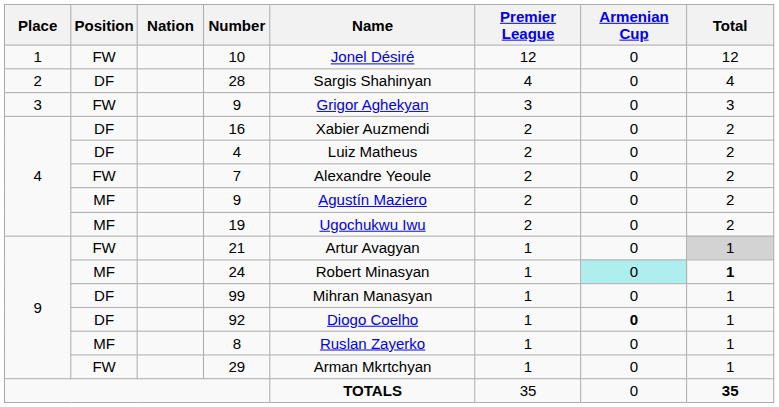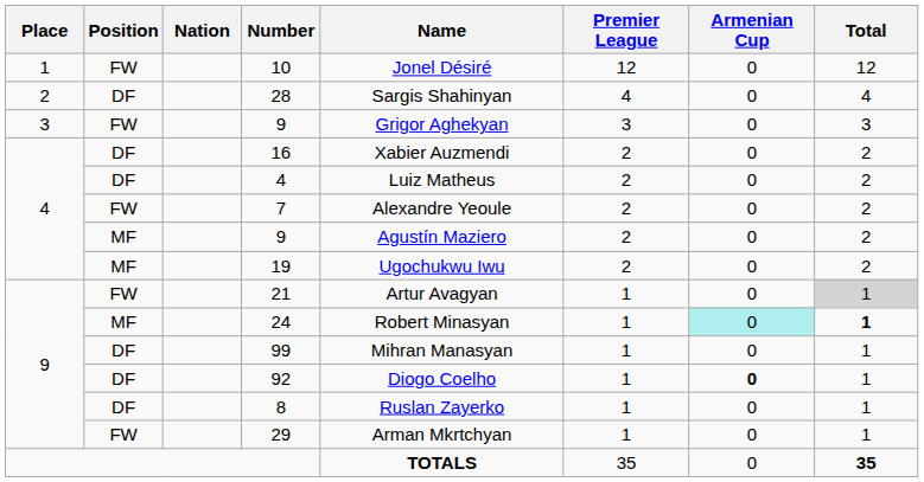 <table class="wikitable" style="font-size: 95%; text-align: center;">
 <tr>
 <th width=60>Place</th>
 <th width=60>Position</th>
 <th width=60>Nation</th>
 <th width=60>Number</th>
 <th width=200>Name</th>
 <th width=100><a href='#'>Premier League</a></th>
 <th width=100><a href='#'>Armenian Cup</a></th>
 <th width=80><strong>Total</strong></th>
 </tr>
 <tr>
 <td>1</td>
 <td>FW</td>
 <td></td>
 <td>10</td>
 <td><a href='#'>Jonel Désiré</a></td>
 <td>12</td>
 <td>0</td>
 <td>12</td>
 </tr>
 <tr>
 <td>2</td>
 <td>DF</td>
 <td></td>
 <td>28</td>
 <td>Sargis Shahinyan</td>
 <td>4</td>
 <td>0</td>
 <td>4</td>
 </tr>
 <tr>
 <td>3</td>
 <td>FW</td>
 <td></td>
 <td>9</td>
 <td><a href='#'>Grigor Aghekyan</a></td>
 <td>3</td>
 <td>0</td>
 <td>3</td>
 </tr>
 <tr>
 <td rowspan="5">4</td>
 <td>DF</td>
 <td></td>
 <td>16</td>
 <td>Xabier Auzmendi</td>
 <td>2</td>
 <td>0</td>
 <td>2</td>
 </tr>
 <tr>
 <td>DF</td>
 <td></td>
 <td>4</td>
 <td>Luiz Matheus</td>
 <td>2</td>
 <td>0</td>
 <td>2</td>
 </tr>
 <tr>
 <td>FW</td>
 <td></td>
 <td>7</td>
 <td>Alexandre Yeoule</td>
 <td>2</td>
 <td>0</td>
 <td>2</td>
 </tr>
 <tr>
 <td>MF</td>
 <td></td>
 <td>9</td>
 <td><a href='#'>Agustín Maziero</a></td>
 <td>2</td>
 <td>0</td>
 <td>2</td>
 </tr>
 <tr>
 <td>MF</td>
 <td></td>
 <td>19</td>
 <td><a href='#'>Ugochukwu Iwu</a></td>
 <td>2</td>
 <td>0</td>
 <td>2</td>
 </tr>
 <tr>
 <td rowspan="6">9</td>
 <td>FW</td>
 <td></td>
 <td>21</td>
 <td>Artur Avagyan</td>
 <td>1</td>
 <td>0</td>
 <td style="background: lightgrey;">1</td>
 </tr>
 <tr>
 <td>MF</td>
 <td></td>
 <td>24</td>
 <td>Robert Minasyan</td>
 <td>1</td>
 <td style="background: paleturquoise;">0</td>
 <td><strong>1</strong></td>
 </tr>
 <tr>
 <td>DF</td>
 <td></td>
 <td>99</td>
 <td>Mihran Manasyan</td>
 <td>1</td>
 <td>0</td>
 <td>1</td>
 </tr>
 <tr>
 <td>DF</td>
 <td></td>
 <td>92</td>
 <td><a href='#'>Diogo Coelho</a></td>
 <td>1</td>
 <td><strong>0</strong></td>
 <td>1</td>
 </tr>
 <tr>
-<td>MF</td>
+<td>DF</td>
 <td></td>
 <td>8</td>
 <td><a href='#'>Ruslan Zayerko</a></td>
 <td>1</td>
 <td>0</td>
 <td>1</td>
 </tr>
 <tr>
 <td>FW</td>
 <td></td>
 <td>29</td>
 <td>Arman Mkrtchyan</td>
 <td>1</td>
 <td>0</td>
 <td>1</td>
 </tr>
 <tr>
 <td colspan="4"></td>
 <td><strong>TOTALS</strong></td>
 <td>35</td>
 <td>0</td>
 <td><strong>35</strong></td>
 </tr>
 </table>
